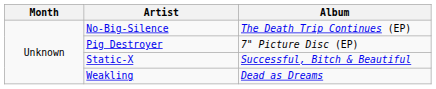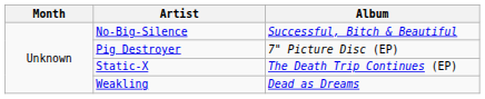 <table class="wikitable" border="1">
 <tr>
 <th width="100">Month</th>
 <th width="200">Artist</th>
 <th width="250">Album</th>
 </tr>
 <tr>
 <td align="center" rowspan="4">Unknown</td>
 <td><a href='#'>No-Big-Silence</a></td>
-<td><em><a href='#'>The Death Trip Continues</a></em> (EP)</td>
+<td><em><a href='#'>Successful, Bitch & Beautiful</a></em></td>
 </tr>
 <tr>
 <td><a href='#'>Pig Destroyer</a></td>
 <td><em>7" Picture Disc</em> (EP)</td>
 </tr>
 <tr>
 <td><a href='#'>Static-X</a></td>
-<td><em><a href='#'>Successful, Bitch & Beautiful</a></em></td>
+<td><em><a href='#'>The Death Trip Continues</a></em> (EP)</td>
 </tr>
 <tr>
 <td><a href='#'>Weakling</a></td>
 <td><em><a href='#'>Dead as Dreams</a></em></td>
 </tr>
 </table>
